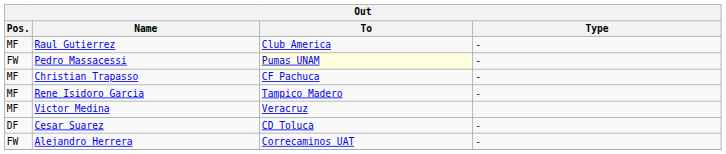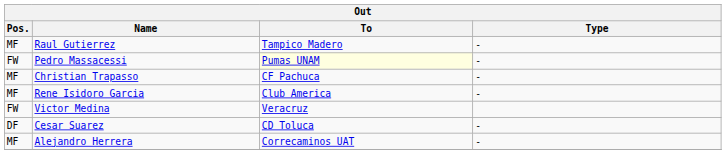 <table class="wikitable" style="font-size:90%;width:99%;">
 <tr>
 <th colspan="4">Out</th>
 </tr>
 <tr>
 <th width=3%>Pos.</th>
 <th width=32%>Name</th>
 <th width=30%>To</th>
 <th width=35%>Type</th>
 </tr>
 <tr>
 <td>MF</td>
 <td><a href='#'>Raul Gutierrez</a></td>
-<td><a href='#'>Club America</a></td>
+<td><a href='#'>Tampico Madero</a></td>
 <td>-</td>
 </tr>
 <tr>
 <td>FW</td>
 <td><a href='#'>Pedro Massacessi</a></td>
 <td style="background: lightyellow;"><a href='#'>Pumas UNAM</a></td>
 <td>-</td>
 </tr>
 <tr>
 <td>MF</td>
 <td><a href='#'>Christian Trapasso</a></td>
 <td><a href='#'>CF Pachuca</a></td>
 <td>-</td>
 </tr>
 <tr>
 <td>MF</td>
 <td><a href='#'>Rene Isidoro Garcia</a></td>
-<td><a href='#'>Tampico Madero</a></td>
+<td><a href='#'>Club America</a></td>
 <td>-</td>
 </tr>
 <tr>
-<td>MF</td>
+<td>FW</td>
 <td><a href='#'>Victor Medina</a></td>
 <td><a href='#'>Veracruz</a></td>
 <td></td>
 </tr>
 <tr>
 <td>DF</td>
 <td><a href='#'>Cesar Suarez</a></td>
 <td><a href='#'>CD Toluca</a></td>
 <td>-</td>
 </tr>
 <tr>
-<td>FW</td>
+<td>MF</td>
 <td><a href='#'>Alejandro Herrera</a></td>
 <td><a href='#'>Correcaminos UAT</a></td>
 <td>-</td>
 </tr>
 <tr>
 </tr>
 <tr>
 </tr>
 </table>
